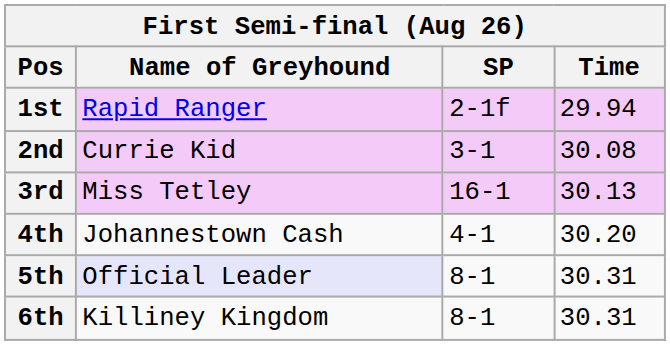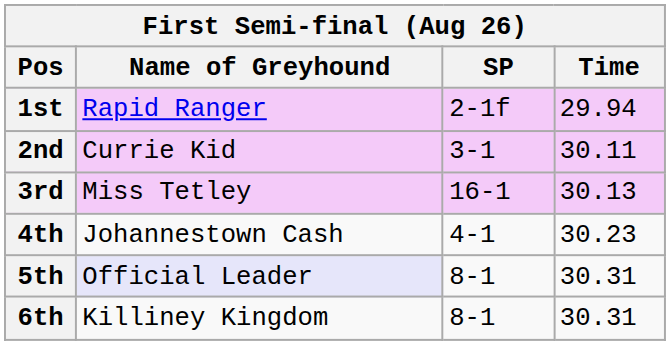 <table class="wikitable">
 <tr>
 <th colspan="6">First Semi-final (Aug 26)</th>
 </tr>
 <tr>
 <th width=30>Pos</th>
 <th width=180>Name of Greyhound</th>
 <th width=50>SP</th>
 <th width=50>Time</th>
 </tr>
 <tr style="background: #f4caf9;">
 <th>1st</th>
 <td><a href='#'>Rapid Ranger</a></td>
 <td>2-1f</td>
 <td>29.94</td>
 </tr>
 <tr style="background: #f4caf9;">
 <th>2nd</th>
 <td>Currie Kid</td>
 <td>3-1</td>
-<td>30.08</td>
+<td>30.11</td>
 </tr>
 <tr style="background: #f4caf9;">
 <th>3rd</th>
 <td>Miss Tetley</td>
 <td>16-1</td>
 <td>30.13</td>
 </tr>
 <tr>
 <th>4th</th>
 <td>Johannestown Cash</td>
 <td>4-1</td>
-<td>30.20</td>
+<td>30.23</td>
 </tr>
 <tr>
 <th>5th</th>
 <td style="background: lavender;">Official Leader</td>
 <td>8-1</td>
 <td>30.31</td>
 </tr>
 <tr>
 <th>6th</th>
 <td>Killiney Kingdom</td>
 <td>8-1</td>
 <td>30.31</td>
 </tr>
 </table>
